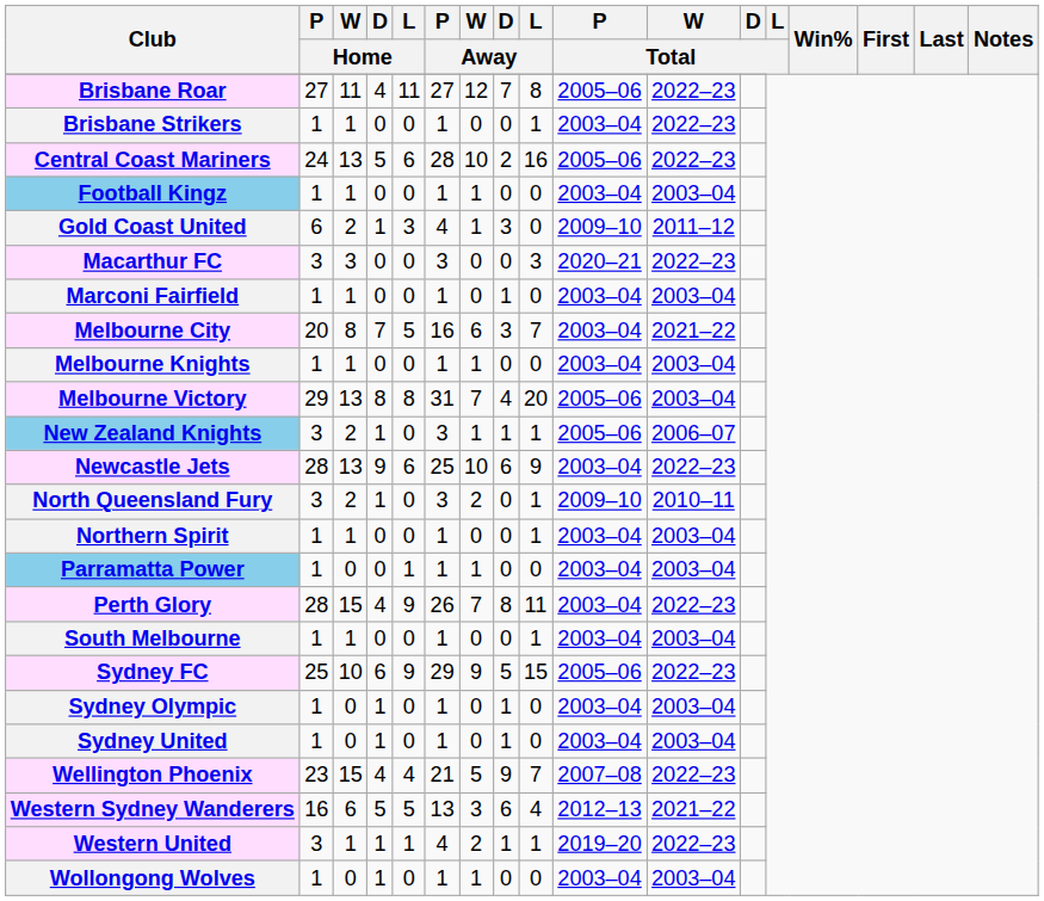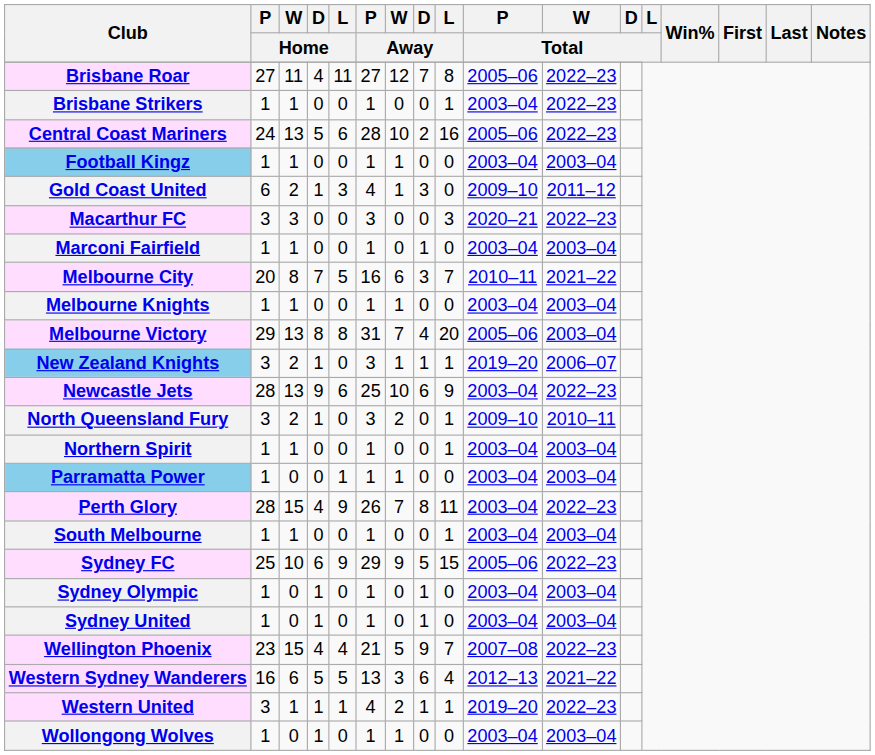 <table class="wikitable plainrowheaders sortable" style="text-align:center">
 <tr>
 <th scope=col rowspan=2>Club</th>
 <th scope=col>P</th>
 <th scope=col>W</th>
 <th scope=col>D</th>
 <th scope=col>L</th>
 <th scope=col>P</th>
 <th scope=col>W</th>
 <th scope=col>D</th>
 <th scope=col>L</th>
 <th scope=col>P</th>
 <th scope=col>W</th>
 <th scope=col>D</th>
 <th scope=col>L</th>
 <th rowspan=2 scope=col>Win%</th>
 <th rowspan=2 scope=col>First</th>
 <th rowspan=2 scope=col>Last</th>
 <th class="unsortable" rowspan=2 scope=col>Notes</th>
 </tr>
 <tr class="unsortable">
 <th colspan=4>Home</th>
 <th colspan=4>Away</th>
 <th colspan=4>Total</th>
 </tr>
 <tr>
 </tr>
 <tr>
 <th scope=row style=background:#FFDDFF><a href='#'>Brisbane Roar</a> </th>
 <td>27</td>
 <td>11</td>
 <td>4</td>
 <td>11</td>
 <td>27</td>
 <td>12</td>
 <td>7</td>
 <td>8<br></td>
 <td><a href='#'>2005–06</a></td>
 <td><a href='#'>2022–23</a></td>
 <td></td>
 </tr>
 <tr>
 <th scope=row><a href='#'>Brisbane Strikers</a></th>
 <td>1</td>
 <td>1</td>
 <td>0</td>
 <td>0</td>
 <td>1</td>
 <td>0</td>
 <td>0</td>
 <td>1<br></td>
 <td><a href='#'>2003–04</a></td>
 <td><a href='#'>2022–23</a></td>
 <td></td>
 </tr>
 <tr>
 <th scope=row style=background:#FFDDFF><a href='#'>Central Coast Mariners</a> </th>
 <td>24</td>
 <td>13</td>
 <td>5</td>
 <td>6</td>
 <td>28</td>
 <td>10</td>
 <td>2</td>
 <td>16<br></td>
 <td><a href='#'>2005–06</a></td>
 <td><a href='#'>2022–23</a></td>
 <td></td>
 </tr>
 <tr>
 <th scope=row style=background:#87CEEB><a href='#'>Football Kingz</a> </th>
 <td>1</td>
 <td>1</td>
 <td>0</td>
 <td>0</td>
 <td>1</td>
 <td>1</td>
 <td>0</td>
 <td>0<br></td>
 <td><a href='#'>2003–04</a></td>
 <td><a href='#'>2003–04</a></td>
 <td></td>
 </tr>
 <tr>
 <th scope=row><a href='#'>Gold Coast United</a></th>
 <td>6</td>
 <td>2</td>
 <td>1</td>
 <td>3</td>
 <td>4</td>
 <td>1</td>
 <td>3</td>
 <td>0<br></td>
 <td><a href='#'>2009–10</a></td>
 <td><a href='#'>2011–12</a></td>
 <td></td>
 </tr>
 <tr>
 <th scope=row style=background:#FFDDFF><a href='#'>Macarthur FC</a> </th>
 <td>3</td>
 <td>3</td>
 <td>0</td>
 <td>0</td>
 <td>3</td>
 <td>0</td>
 <td>0</td>
 <td>3<br></td>
 <td><a href='#'>2020–21</a></td>
 <td><a href='#'>2022–23</a></td>
 <td></td>
 </tr>
 <tr>
 <th scope=row><a href='#'>Marconi Fairfield</a></th>
 <td>1</td>
 <td>1</td>
 <td>0</td>
 <td>0</td>
 <td>1</td>
 <td>0</td>
 <td>1</td>
 <td>0<br></td>
 <td><a href='#'>2003–04</a></td>
 <td><a href='#'>2003–04</a></td>
 <td></td>
 </tr>
 <tr>
 <th scope=row style=background:#FFDDFF><a href='#'>Melbourne City</a> </th>
 <td>20</td>
 <td>8</td>
 <td>7</td>
 <td>5</td>
 <td>16</td>
 <td>6</td>
 <td>3</td>
 <td>7<br></td>
-<td><a href='#'>2003–04</a></td>
+<td><a href='#'>2010–11</a></td>
 <td><a href='#'>2021–22</a></td>
 <td></td>
 </tr>
 <tr>
 <th scope=row><a href='#'>Melbourne Knights</a></th>
 <td>1</td>
 <td>1</td>
 <td>0</td>
 <td>0</td>
 <td>1</td>
 <td>1</td>
 <td>0</td>
 <td>0<br></td>
 <td><a href='#'>2003–04</a></td>
 <td><a href='#'>2003–04</a></td>
 <td></td>
 </tr>
 <tr>
 <th scope=row style=background:#FFDDFF><a href='#'>Melbourne Victory</a> </th>
 <td>29</td>
 <td>13</td>
 <td>8</td>
 <td>8</td>
 <td>31</td>
 <td>7</td>
 <td>4</td>
 <td>20<br></td>
 <td><a href='#'>2005–06</a></td>
 <td><a href='#'>2003–04</a></td>
 <td></td>
 </tr>
 <tr>
 <th scope=row style=background:#87CEEB><a href='#'>New Zealand Knights</a> </th>
 <td>3</td>
 <td>2</td>
 <td>1</td>
 <td>0</td>
 <td>3</td>
 <td>1</td>
 <td>1</td>
 <td>1<br></td>
-<td><a href='#'>2005–06</a></td>
+<td><a href='#'>2019–20</a></td>
 <td><a href='#'>2006–07</a></td>
 <td></td>
 </tr>
 <tr>
 <th scope=row style=background:#FFDDFF><a href='#'>Newcastle Jets</a> </th>
 <td>28</td>
 <td>13</td>
 <td>9</td>
 <td>6</td>
 <td>25</td>
 <td>10</td>
 <td>6</td>
 <td>9<br></td>
 <td><a href='#'>2003–04</a></td>
 <td><a href='#'>2022–23</a></td>
 <td></td>
 </tr>
 <tr>
 <th scope=row><a href='#'>North Queensland Fury</a></th>
 <td>3</td>
 <td>2</td>
 <td>1</td>
 <td>0</td>
 <td>3</td>
 <td>2</td>
 <td>0</td>
 <td>1<br></td>
 <td><a href='#'>2009–10</a></td>
 <td><a href='#'>2010–11</a></td>
 <td></td>
 </tr>
 <tr>
 <th scope=row><a href='#'>Northern Spirit</a></th>
 <td>1</td>
 <td>1</td>
 <td>0</td>
 <td>0</td>
 <td>1</td>
 <td>0</td>
 <td>0</td>
 <td>1<br></td>
 <td><a href='#'>2003–04</a></td>
 <td><a href='#'>2003–04</a></td>
 <td></td>
 </tr>
 <tr>
 <th scope=row style=background:#87CEEB><a href='#'>Parramatta Power</a> </th>
 <td>1</td>
 <td>0</td>
 <td>0</td>
 <td>1</td>
 <td>1</td>
 <td>1</td>
 <td>0</td>
 <td>0<br></td>
 <td><a href='#'>2003–04</a></td>
 <td><a href='#'>2003–04</a></td>
 <td></td>
 </tr>
 <tr>
 <th scope=row style=background:#FFDDFF><a href='#'>Perth Glory</a> </th>
 <td>28</td>
 <td>15</td>
 <td>4</td>
 <td>9</td>
 <td>26</td>
 <td>7</td>
 <td>8</td>
 <td>11<br></td>
 <td><a href='#'>2003–04</a></td>
 <td><a href='#'>2022–23</a></td>
 <td></td>
 </tr>
 <tr>
 <th scope=row><a href='#'>South Melbourne</a></th>
 <td>1</td>
 <td>1</td>
 <td>0</td>
 <td>0</td>
 <td>1</td>
 <td>0</td>
 <td>0</td>
 <td>1<br></td>
 <td><a href='#'>2003–04</a></td>
 <td><a href='#'>2003–04</a></td>
 <td></td>
 </tr>
 <tr>
 <th scope=row style=background:#FFDDFF><a href='#'>Sydney FC</a> </th>
 <td>25</td>
 <td>10</td>
 <td>6</td>
 <td>9</td>
 <td>29</td>
 <td>9</td>
 <td>5</td>
 <td>15<br></td>
 <td><a href='#'>2005–06</a></td>
 <td><a href='#'>2022–23</a></td>
 <td></td>
 </tr>
 <tr>
 <th scope=row><a href='#'>Sydney Olympic</a></th>
 <td>1</td>
 <td>0</td>
 <td>1</td>
 <td>0</td>
 <td>1</td>
 <td>0</td>
 <td>1</td>
 <td>0<br></td>
 <td><a href='#'>2003–04</a></td>
 <td><a href='#'>2003–04</a></td>
 <td></td>
 </tr>
 <tr>
 <th scope=row><a href='#'>Sydney United</a></th>
 <td>1</td>
 <td>0</td>
 <td>1</td>
 <td>0</td>
 <td>1</td>
 <td>0</td>
 <td>1</td>
 <td>0<br></td>
 <td><a href='#'>2003–04</a></td>
 <td><a href='#'>2003–04</a></td>
 <td></td>
 </tr>
 <tr>
 <th scope=row style=background:#FFDDFF><a href='#'>Wellington Phoenix</a> </th>
 <td>23</td>
 <td>15</td>
 <td>4</td>
 <td>4</td>
 <td>21</td>
 <td>5</td>
 <td>9</td>
 <td>7<br></td>
 <td><a href='#'>2007–08</a></td>
 <td><a href='#'>2022–23</a></td>
 <td></td>
 </tr>
 <tr>
 <th scope=row style=background:#FFDDFF><a href='#'>Western Sydney Wanderers</a> </th>
 <td>16</td>
 <td>6</td>
 <td>5</td>
 <td>5</td>
 <td>13</td>
 <td>3</td>
 <td>6</td>
 <td>4<br></td>
 <td><a href='#'>2012–13</a></td>
 <td><a href='#'>2021–22</a></td>
 <td></td>
 </tr>
 <tr>
 <th scope=row style=background:#FFDDFF><a href='#'>Western United</a> </th>
 <td>3</td>
 <td>1</td>
 <td>1</td>
 <td>1</td>
 <td>4</td>
 <td>2</td>
 <td>1</td>
 <td>1<br></td>
 <td><a href='#'>2019–20</a></td>
 <td><a href='#'>2022–23</a></td>
 <td></td>
 </tr>
 <tr>
 <th scope=row><a href='#'>Wollongong Wolves</a></th>
 <td>1</td>
 <td>0</td>
 <td>1</td>
 <td>0</td>
 <td>1</td>
 <td>1</td>
 <td>0</td>
 <td>0<br></td>
 <td><a href='#'>2003–04</a></td>
 <td><a href='#'>2003–04</a></td>
 <td></td>
 </tr>
 </table>
